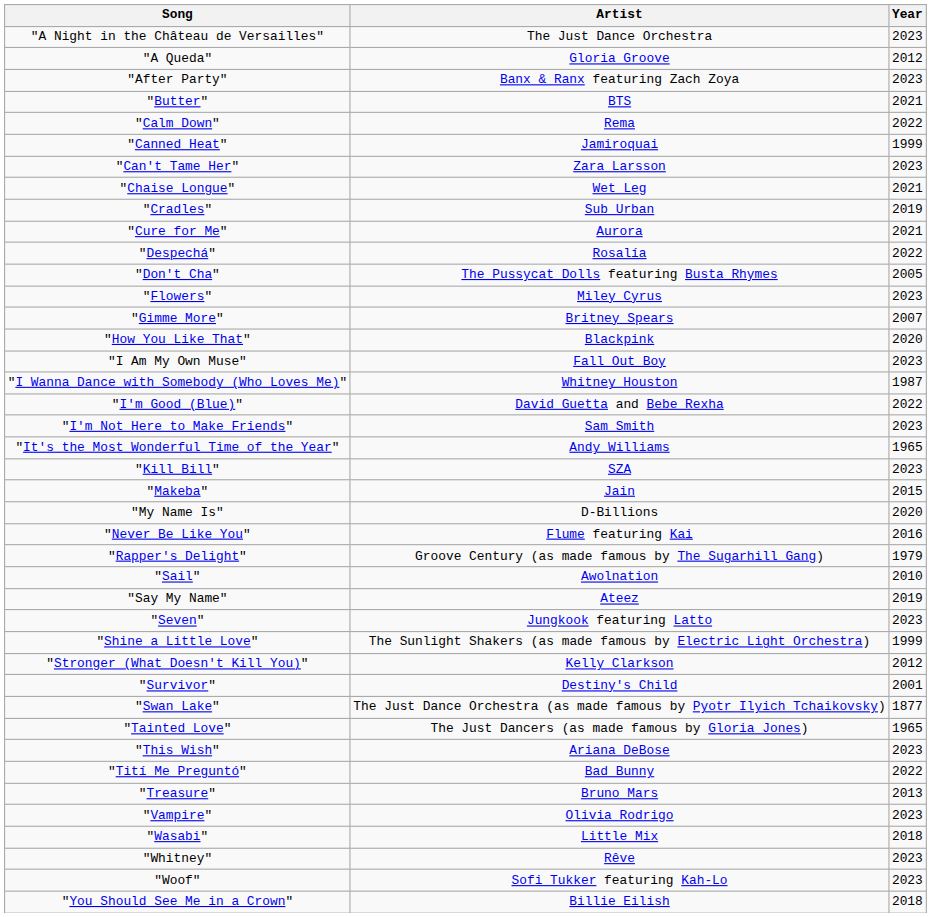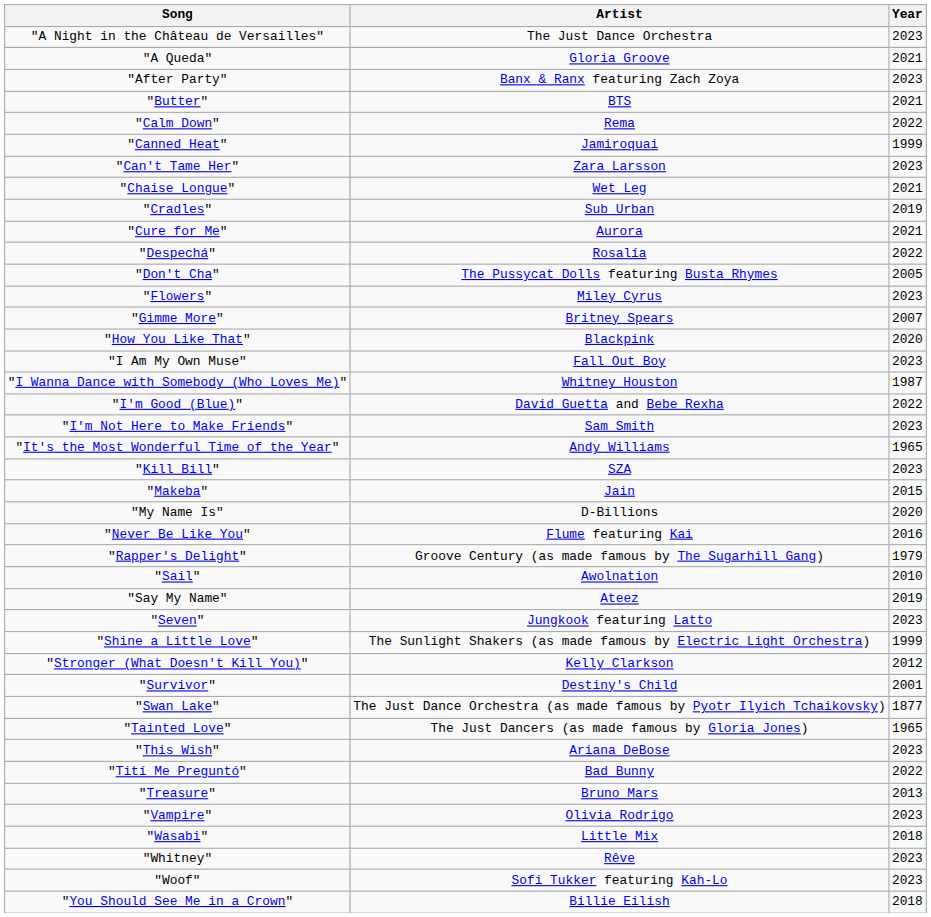 <table class="wikitable sortable" style="font-size:90%; text-align:center"; margin="5%">
 <tr>
 <th>Song</th>
 <th>Artist</th>
 <th>Year</th>
 </tr>
 <tr>
 <td>"A Night in the Château de Versailles"</td>
 <td>The Just Dance Orchestra</td>
 <td>2023</td>
 </tr>
 <tr>
 <td>"A Queda"</td>
 <td><a href='#'>Gloria Groove</a></td>
-<td>2012</td>
+<td>2021</td>
 </tr>
 <tr>
 <td>"After Party"</td>
 <td><a href='#'>Banx & Ranx</a> featuring Zach Zoya</td>
 <td>2023</td>
 </tr>
 <tr>
 <td>"<a href='#'>Butter</a>"</td>
 <td><a href='#'>BTS</a></td>
 <td>2021</td>
 </tr>
 <tr>
 <td>"<a href='#'>Calm Down</a>"</td>
 <td><a href='#'>Rema</a></td>
 <td>2022</td>
 </tr>
 <tr>
 <td>"<a href='#'>Canned Heat</a>"</td>
 <td><a href='#'>Jamiroquai</a></td>
 <td>1999</td>
 </tr>
 <tr>
 <td>"<a href='#'>Can't Tame Her</a>"</td>
 <td><a href='#'>Zara Larsson</a></td>
 <td>2023</td>
 </tr>
 <tr>
 <td>"<a href='#'>Chaise Longue</a>"</td>
 <td><a href='#'>Wet Leg</a></td>
 <td>2021</td>
 </tr>
 <tr>
 <td>"<a href='#'>Cradles</a>"</td>
 <td><a href='#'>Sub Urban</a></td>
 <td>2019</td>
 </tr>
 <tr>
 <td>"<a href='#'>Cure for Me</a>"</td>
 <td><a href='#'>Aurora</a></td>
 <td>2021</td>
 </tr>
 <tr>
 <td>"<a href='#'>Despechá</a>"</td>
 <td><a href='#'>Rosalía</a></td>
 <td>2022</td>
 </tr>
 <tr>
 <td>"<a href='#'>Don't Cha</a>"</td>
 <td><a href='#'>The Pussycat Dolls</a> featuring <a href='#'>Busta Rhymes</a></td>
 <td>2005</td>
 </tr>
 <tr>
 <td>"<a href='#'>Flowers</a>"</td>
 <td><a href='#'>Miley Cyrus</a></td>
 <td>2023</td>
 </tr>
 <tr>
 <td>"<a href='#'>Gimme More</a>"</td>
 <td><a href='#'>Britney Spears</a></td>
 <td>2007</td>
 </tr>
 <tr>
 <td>"<a href='#'>How You Like That</a>"</td>
 <td><a href='#'>Blackpink</a></td>
 <td>2020</td>
 </tr>
 <tr>
 <td>"I Am My Own Muse"</td>
 <td><a href='#'>Fall Out Boy</a></td>
 <td>2023</td>
 </tr>
 <tr>
 <td>"<a href='#'>I Wanna Dance with Somebody (Who Loves Me)</a>"</td>
 <td><a href='#'>Whitney Houston</a></td>
 <td>1987</td>
 </tr>
 <tr>
 <td>"<a href='#'>I'm Good (Blue)</a>"</td>
 <td><a href='#'>David Guetta</a> and <a href='#'>Bebe Rexha</a></td>
 <td>2022</td>
 </tr>
 <tr>
 <td>"<a href='#'>I'm Not Here to Make Friends</a>"</td>
 <td><a href='#'>Sam Smith</a></td>
 <td>2023</td>
 </tr>
 <tr>
 <td>"<a href='#'>It's the Most Wonderful Time of the Year</a>"</td>
 <td><a href='#'>Andy Williams</a></td>
 <td>1965</td>
 </tr>
 <tr>
 <td>"<a href='#'>Kill Bill</a>"</td>
 <td><a href='#'>SZA</a></td>
 <td>2023</td>
 </tr>
 <tr>
 <td>"<a href='#'>Makeba</a>"</td>
 <td><a href='#'>Jain</a></td>
 <td>2015</td>
 </tr>
 <tr>
 <td>"My Name Is"</td>
 <td>D-Billions</td>
 <td>2020</td>
 </tr>
 <tr>
 <td>"<a href='#'>Never Be Like You</a>"</td>
 <td><a href='#'>Flume</a> featuring <a href='#'>Kai</a></td>
 <td>2016</td>
 </tr>
 <tr>
 <td>"<a href='#'>Rapper's Delight</a>"</td>
 <td>Groove Century (as made famous by <a href='#'>The Sugarhill Gang</a>)</td>
 <td>1979</td>
 </tr>
 <tr>
 <td>"<a href='#'>Sail</a>"</td>
 <td><a href='#'>Awolnation</a></td>
 <td>2010</td>
 </tr>
 <tr>
 <td>"Say My Name"</td>
 <td><a href='#'>Ateez</a></td>
 <td>2019</td>
 </tr>
 <tr>
 <td>"<a href='#'>Seven</a>"</td>
 <td><a href='#'>Jungkook</a> featuring <a href='#'>Latto</a></td>
 <td>2023</td>
 </tr>
 <tr>
 <td>"<a href='#'>Shine a Little Love</a>"</td>
 <td>The Sunlight Shakers (as made famous by <a href='#'>Electric Light Orchestra</a>)</td>
 <td>1999</td>
 </tr>
 <tr>
 <td>"<a href='#'>Stronger (What Doesn't Kill You)</a>"</td>
 <td><a href='#'>Kelly Clarkson</a></td>
 <td>2012</td>
 </tr>
 <tr>
 <td>"<a href='#'>Survivor</a>"</td>
 <td><a href='#'>Destiny's Child</a></td>
 <td>2001</td>
 </tr>
 <tr>
 <td>"<a href='#'>Swan Lake</a>"</td>
 <td>The Just Dance Orchestra (as made famous by <a href='#'>Pyotr Ilyich Tchaikovsky</a>)</td>
 <td>1877</td>
 </tr>
 <tr>
 <td>"<a href='#'>Tainted Love</a>"</td>
 <td>The Just Dancers (as made famous by <a href='#'>Gloria Jones</a>)</td>
 <td>1965</td>
 </tr>
 <tr>
 <td>"<a href='#'>This Wish</a>"</td>
 <td><a href='#'>Ariana DeBose</a></td>
 <td>2023</td>
 </tr>
 <tr>
 <td>"<a href='#'>Tití Me Preguntó</a>"</td>
 <td><a href='#'>Bad Bunny</a></td>
 <td>2022</td>
 </tr>
 <tr>
 <td>"<a href='#'>Treasure</a>"</td>
 <td><a href='#'>Bruno Mars</a></td>
 <td>2013</td>
 </tr>
 <tr>
 <td>"<a href='#'>Vampire</a>"</td>
 <td><a href='#'>Olivia Rodrigo</a></td>
 <td>2023</td>
 </tr>
 <tr>
 <td>"<a href='#'>Wasabi</a>"</td>
 <td><a href='#'>Little Mix</a></td>
 <td>2018</td>
 </tr>
 <tr>
 <td>"Whitney"</td>
 <td><a href='#'>Rêve</a></td>
 <td>2023</td>
 </tr>
 <tr>
 <td>"Woof"</td>
 <td><a href='#'>Sofi Tukker</a> featuring <a href='#'>Kah-Lo</a></td>
 <td>2023</td>
 </tr>
 <tr>
 <td>"<a href='#'>You Should See Me in a Crown</a>"</td>
 <td><a href='#'>Billie Eilish</a></td>
 <td>2018</td>
 </tr>
 </table>
